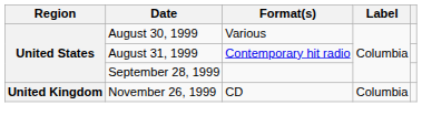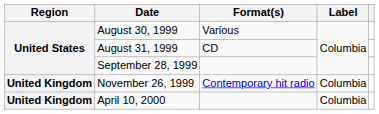 <table class="wikitable plainrowheaders">
 <tr>
 <th>Region</th>
 <th>Date</th>
 <th>Format(s)</th>
 <th>Label</th>
 <th></th>
 </tr>
 <tr>
 <th scope="row" rowspan="3">United States</th>
 <td>August 30, 1999</td>
 <td>Various</td>
 <td rowspan="3">Columbia</td>
 <td style="text-align:center;"></td>
 </tr>
 <tr>
 <td>August 31, 1999</td>
-<td><a href='#'>Contemporary hit radio</a></td>
+<td>CD</td>
 <td style="text-align:center;"></td>
 </tr>
 <tr>
 <td>September 28, 1999</td>
 <td></td>
 <td style="text-align:center;"></td>
 </tr>
 <tr>
 <th scope="row">United Kingdom</th>
 <td>November 26, 1999</td>
-<td>CD</td>
+<td><a href='#'>Contemporary hit radio</a></td>
+<td>Columbia</td>
+<td style="text-align:center;"></td>
+</tr>
+<tr>
+<th scope="row">United Kingdom</th>
+<td>April 10, 2000</td>
+<td></td>
 <td>Columbia</td>
 <td style="text-align:center;"></td>
 </tr>
 </table>
